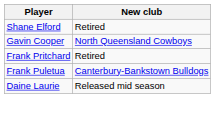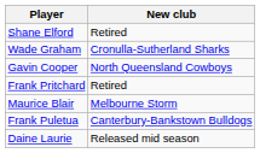 <table class="wikitable" style="font-size:90%">
 <tr bgcolor="#efefef">
 <th>Player</th>
 <th>New club</th>
 </tr>
 <tr>
 <td><a href='#'>Shane Elford</a></td>
 <td>Retired</td>
 </tr>
 <tr>
+<td><a href='#'>Wade Graham</a></td>
+<td><a href='#'>Cronulla-Sutherland Sharks</a></td>
+</tr>
+<tr>
 <td><a href='#'>Gavin Cooper</a></td>
 <td><a href='#'>North Queensland Cowboys</a></td>
 </tr>
 <tr>
 <td><a href='#'>Frank Pritchard</a></td>
 <td>Retired</td>
+</tr>
+<tr>
+<td><a href='#'>Maurice Blair</a></td>
+<td><a href='#'>Melbourne Storm</a></td>
 </tr>
 <tr>
 <td><a href='#'>Frank Puletua</a></td>
 <td><a href='#'>Canterbury-Bankstown Bulldogs</a></td>
 </tr>
 <tr>
 <td><a href='#'>Daine Laurie</a></td>
 <td>Released mid season</td>
 </tr>
 </table>
